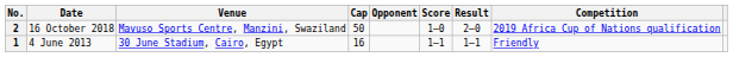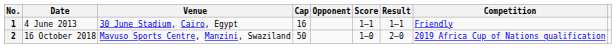 <table class="wikitable plainrowheaders">
 <tr>
 <th scope=col>No.</th>
 <th scope=col data-sort-type=date>Date</th>
 <th scope=col>Venue</th>
 <th scope=col>Cap</th>
 <th scope=col>Opponent</th>
 <th scope=col>Score</th>
 <th scope=col>Result</th>
 <th scope=col>Competition</th>
 <th scope=col></th>
 </tr>
 <tr>
+<th scope=row style="text-align: center">1</th>
+<td>4 June 2013</td>
+<td><a href='#'>30 June Stadium</a>, <a href='#'>Cairo</a>, Egypt</td>
+<td align=center>16</td>
+<td></td>
+<td align=center>1–1</td>
+<td align=center>1–1</td>
+<td><a href='#'>Friendly</a></td>
+<td align=center></td>
+</tr>
+<tr>
 <th scope=row style="text-align: center">2</th>
 <td>16 October 2018</td>
 <td><a href='#'>Mavuso Sports Centre</a>, <a href='#'>Manzini</a>, Swaziland</td>
 <td align=center>50</td>
 <td></td>
 <td align=center>1–0</td>
 <td align=center>2–0</td>
 <td><a href='#'>2019 Africa Cup of Nations qualification</a></td>
 <td></td>
 </tr>
-<tr>
-<th scope=row style="text-align: center">1</th>
-<td>4 June 2013</td>
-<td><a href='#'>30 June Stadium</a>, <a href='#'>Cairo</a>, Egypt</td>
-<td align=center>16</td>
-<td></td>
-<td align=center>1–1</td>
-<td align=center>1–1</td>
-<td><a href='#'>Friendly</a></td>
-<td align=center></td>
-</tr>
 </table>
